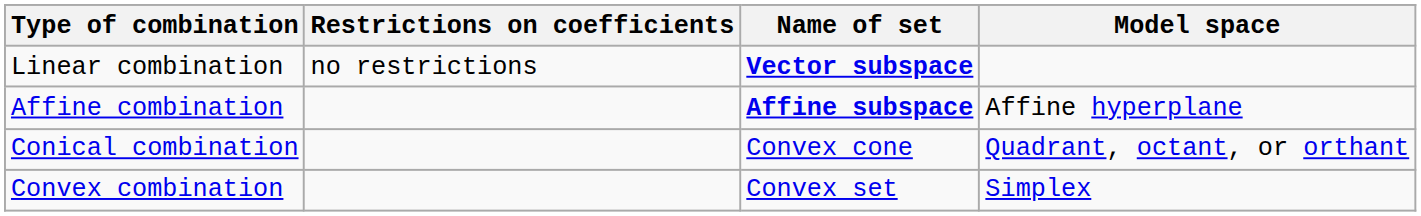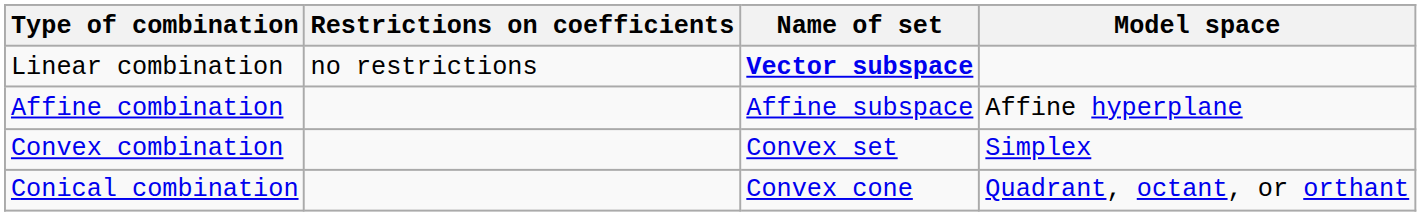 <table class="wikitable"  style="text-align: left;">
 <tr>
 <th>Type of combination</th>
 <th>Restrictions on coefficients</th>
 <th>Name of set</th>
 <th>Model space</th>
 </tr>
 <tr>
 <td>Linear combination</td>
 <td>no restrictions</td>
 <td><strong><a href='#'>Vector subspace</a></strong></td>
 <td></td>
 </tr>
 <tr>
 <td><a href='#'>Affine combination</a></td>
 <td></td>
-<td><strong><a href='#'>Affine subspace</a></strong></td>
+<td><a href='#'>Affine subspace</a></td>
 <td>Affine <a href='#'>hyperplane</a></td>
+</tr>
+<tr>
+<td><a href='#'>Convex combination</a></td>
+<td></td>
+<td><a href='#'>Convex set</a></td>
+<td><a href='#'>Simplex</a></td>
 </tr>
 <tr>
 <td><a href='#'>Conical combination</a></td>
 <td></td>
 <td><a href='#'>Convex cone</a></td>
 <td><a href='#'>Quadrant</a>, <a href='#'>octant</a>, or <a href='#'>orthant</a></td>
 </tr>
-<tr>
-<td><a href='#'>Convex combination</a></td>
-<td></td>
-<td><a href='#'>Convex set</a></td>
-<td><a href='#'>Simplex</a></td>
-</tr>
 </table>
